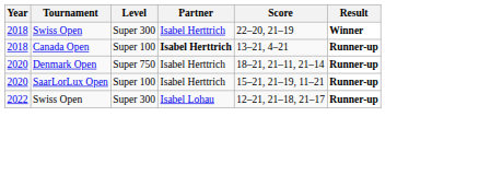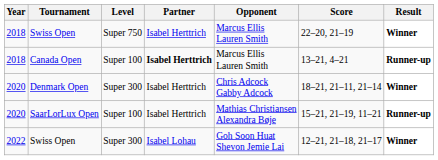 <table class="sortable wikitable" style="font-size: 90%;">
 <tr>
 <th>Year</th>
 <th>Tournament</th>
 <th>Level</th>
 <th>Partner</th>
+<th>Opponent</th>
 <th>Score</th>
 <th>Result</th>
 </tr>
 <tr>
 <td align="center"><a href='#'>2018</a></td>
 <td align="left"><a href='#'>Swiss Open</a></td>
-<td align="left">Super 300</td>
+<td align="left">Super 750</td>
 <td align="left"> <a href='#'>Isabel Herttrich</a></td>
+<td align="left"> <a href='#'>Marcus Ellis</a><br> <a href='#'>Lauren Smith</a></td>
 <td align="left">22–20, 21–19</td>
 <td style="text-align:left; background:white"> <strong>Winner</strong></td>
 </tr>
 <tr>
 <td align="center"><a href='#'>2018</a></td>
 <td align="left"><a href='#'>Canada Open</a></td>
 <td align="left">Super 100</td>
 <td align="left"><strong> Isabel Herttrich</strong></td>
+<td align="left"> Marcus Ellis<br> Lauren Smith</td>
 <td align="left">13–21, 4–21</td>
 <td style="text-align:left; background:white"> <strong>Runner-up</strong></td>
 </tr>
 <tr>
 <td align="center"><a href='#'>2020</a></td>
 <td align="left"><a href='#'>Denmark Open</a></td>
-<td align="left">Super 750</td>
+<td align="left">Super 300</td>
 <td align="left"> Isabel Herttrich</td>
+<td align="left"> <a href='#'>Chris Adcock</a><br> <a href='#'>Gabby Adcock</a></td>
 <td align="left">18–21, 21–11, 21–14</td>
-<td style="text-align:left; background:white"> <strong>Runner-up</strong></td>
+<td style="text-align:left; background:white"> <strong>Winner</strong></td>
 </tr>
 <tr>
 <td align="center"><a href='#'>2020</a></td>
 <td align="left"><a href='#'>SaarLorLux Open</a></td>
 <td align="left">Super 100</td>
 <td align="left"> Isabel Herttrich</td>
+<td align="left"> <a href='#'>Mathias Christiansen</a><br> <a href='#'>Alexandra Bøje</a></td>
 <td align="left">15–21, 21–19, 11–21</td>
 <td style="text-align:left; background:white"> <strong>Runner-up</strong></td>
 </tr>
 <tr>
 <td align="center"><a href='#'>2022</a></td>
 <td align="left">Swiss Open</td>
 <td align="left">Super 300</td>
 <td align="left"> <a href='#'>Isabel Lohau</a></td>
+<td align="left"> <a href='#'>Goh Soon Huat</a><br> <a href='#'>Shevon Jemie Lai</a></td>
 <td align="left">12–21, 21–18, 21–17</td>
-<td style="text-align:left; background:white"> <strong>Runner-up</strong></td>
+<td style="text-align:left; background:white"> <strong>Winner</strong></td>
 </tr>
 </table>
